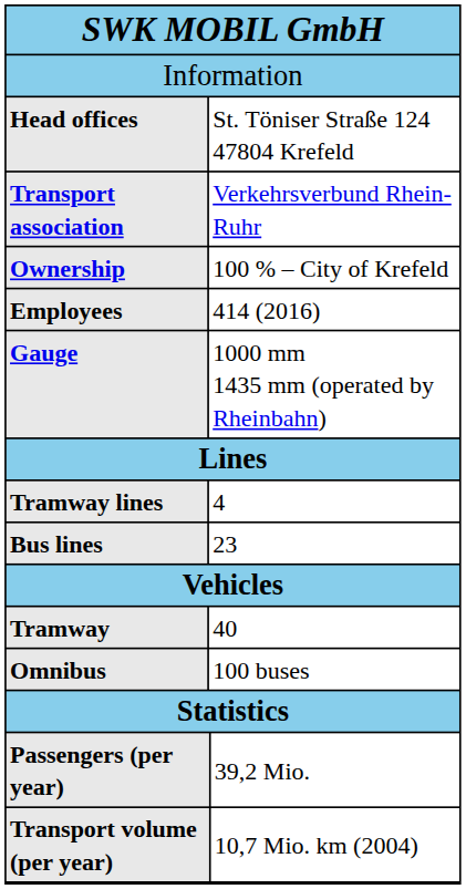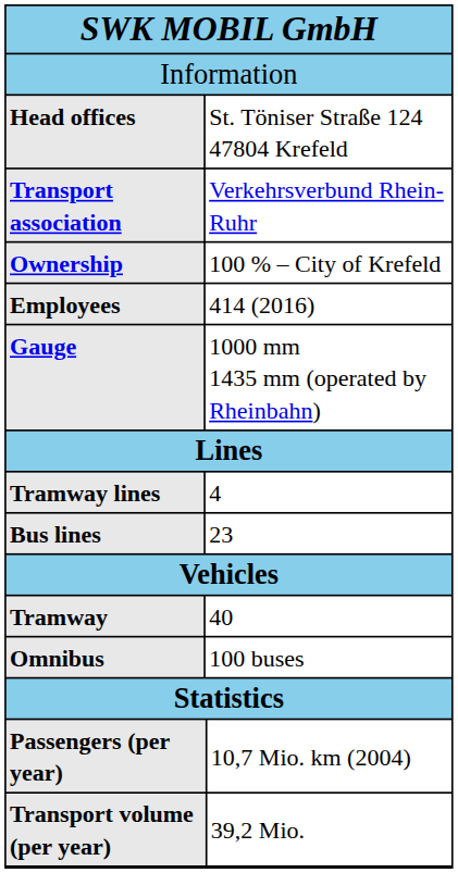 <table border="0" cellpadding="2" cellspacing="1" style="float:right; empty-cells:show; margin-left:1em; margin-bottom:0.5em; background:#000000; width: 250px;">
 <tr>
 <th align="center" bgcolor="skyblue" colspan="4"><em><span><big>SWK MOBIL GmbH</big></span></em></th>
 </tr>
 <tr>
 <td align="center" bgcolor="skyblue" colspan="4"><span>Information</span></td>
 </tr>
 <tr>
 <th colspan="2" align="left" valign="top" bgcolor="#E8E8E8"><small>Head offices</small></th>
 <td colspan="2" bgcolor="#FFFFFF" valign="top"><small>St. Töniser Straße 124<br>47804 Krefeld<br></small></td>
 </tr>
 <tr>
 <th colspan="2" align="left" valign="top" bgcolor="#E8E8E8"><small><a href='#'>Transport association</a></small></th>
 <td colspan="2" bgcolor="#FFFFFF"><small><a href='#'>Verkehrsverbund Rhein-Ruhr</a></small></td>
 </tr>
 <tr>
 <th colspan="2" align="left" valign="top" bgcolor="#E8E8E8"><small><a href='#'>Ownership</a></small></th>
 <td colspan="2" bgcolor="#FFFFFF"><small>100 % – City of Krefeld</small></td>
 </tr>
 <tr>
 <th colspan="2" align="left" valign="top" bgcolor="#E8E8E8"><small>Employees</small></th>
 <td colspan="2" bgcolor="#FFFFFF"><small>414 (2016)</small></td>
 </tr>
 <tr>
 <th colspan="2" align="left" valign="top" bgcolor="#E8E8E8"><small><a href='#'>Gauge</a></small></th>
 <td colspan="2" bgcolor="#FFFFFF"><small>1000 mm<br>1435 mm (operated by <a href='#'>Rheinbahn</a>)</small></td>
 </tr>
 <tr>
 <th bgcolor="skyblue" colspan="4"><span>Lines</span></th>
 </tr>
 <tr>
 <th colspan="2" align="left" valign="top" bgcolor="#E8E8E8"><small>Tramway lines</small></th>
 <td colspan="2" bgcolor="#FFFFFF" valign="top"><small>4</small></td>
 </tr>
 <tr>
 <th colspan="2" align="left" valign="top" bgcolor="#E8E8E8"><small>Bus lines</small></th>
 <td colspan="2" bgcolor="#FFFFFF" valign="top"><small>23</small></td>
 </tr>
 <tr>
 <th bgcolor="skyblue" colspan="4"><span>Vehicles</span></th>
 </tr>
 <tr>
 <th colspan="2" align="left" valign="top" bgcolor="#E8E8E8"><small>Tramway</small></th>
 <td colspan="2" bgcolor="#FFFFFF" valign="top"><small>40</small></td>
 </tr>
 <tr>
 <th colspan="2" align="left" valign="top" bgcolor="#E8E8E8"><small>Omnibus</small></th>
 <td colspan="2" bgcolor="#FFFFFF" valign="top"><small>100 buses</small></td>
 </tr>
 <tr>
 <th bgcolor="skyblue" colspan="4"><span>Statistics</span></th>
 </tr>
 <tr>
 <th colspan="3" align="left" bgcolor="#E8E8E8"><small>Passengers (per year)</small></th>
-<td bgcolor="#FFFFFF"><small>39,2 Mio.</small></td>
+<td bgcolor="#FFFFFF"><small>10,7 Mio. km (2004)</small></td>
 </tr>
 <tr>
 <th colspan="3" align="left" bgcolor="#E8E8E8"><small>Transport volume (per year)</small></th>
-<td bgcolor="#FFFFFF"><small>10,7 Mio. km (2004)</small></td>
+<td bgcolor="#FFFFFF"><small>39,2 Mio.</small></td>
 </tr>
 <tr>
 </tr>
 </table>
